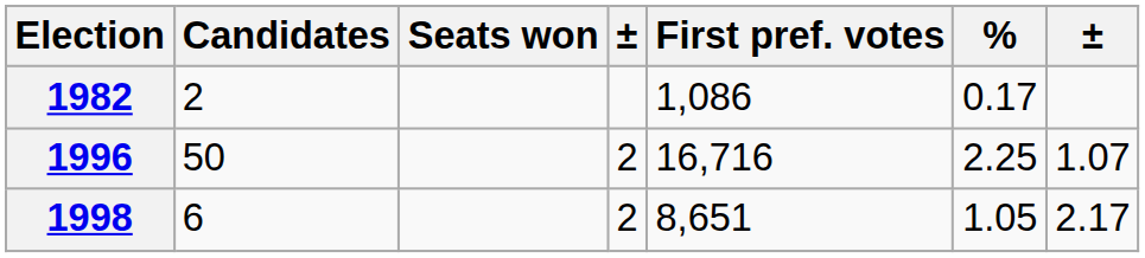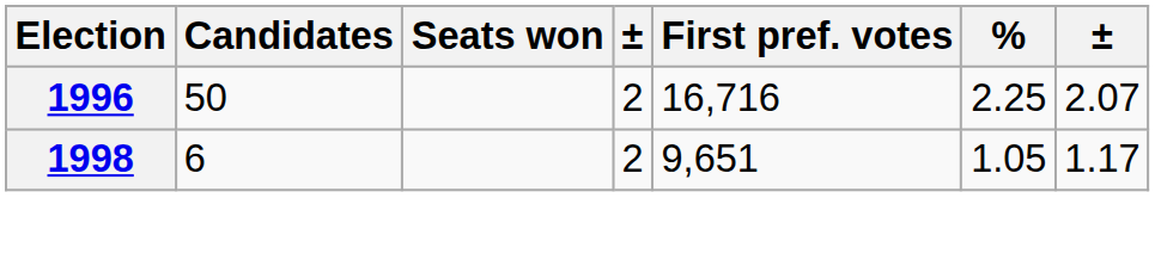 <table class="wikitable">
 <tr>
 <th>Election</th>
 <th>Candidates</th>
 <th>Seats won</th>
 <th>±</th>
 <th>First pref. votes</th>
 <th>%</th>
 <th>±</th>
 </tr>
 <tr>
-<th><a href='#'>1982</a></th>
-<td>2</td>
-<td></td>
-<td></td>
-<td>1,086</td>
-<td>0.17</td>
-<td></td>
-</tr>
-<tr>
 <th><a href='#'>1996</a></th>
 <td>50</td>
 <td></td>
 <td>2</td>
 <td>16,716</td>
 <td>2.25</td>
-<td>1.07</td>
+<td>2.07</td>
 </tr>
 <tr>
 <th><a href='#'>1998</a></th>
 <td>6</td>
 <td></td>
 <td>2</td>
-<td>8,651</td>
+<td>9,651</td>
 <td>1.05</td>
-<td>2.17</td>
+<td>1.17</td>
 </tr>
 </table>
